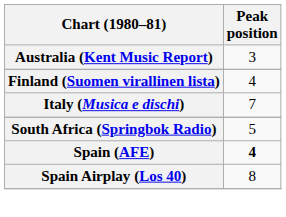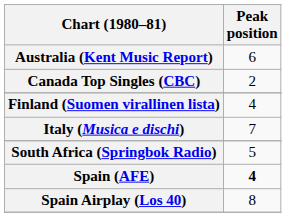 <table class="wikitable sortable plainrowheaders" style="text-align:center">
 <tr>
 <th scope="col">Chart (1980–81)</th>
 <th scope="col">Peak<br>position</th>
 </tr>
 <tr>
 <th scope="row">Australia (<a href='#'>Kent Music Report</a>)</th>
-<td>3</td>
+<td>6</td>
+</tr>
+<tr>
+<th scope="row">Canada Top Singles (<a href='#'>CBC</a>)</th>
+<td>2</td>
 </tr>
 <tr>
 </tr>
 <tr>
 <th scope="row">Finland (<a href='#'>Suomen virallinen lista</a>)</th>
 <td>4</td>
 </tr>
 <tr>
 <th scope="row">Italy  (<em><a href='#'>Musica e dischi</a></em>)</th>
 <td>7</td>
 </tr>
 <tr>
 </tr>
 <tr>
 </tr>
 <tr>
 </tr>
 <tr>
 <th scope="row">South Africa (<a href='#'>Springbok Radio</a>)</th>
 <td>5</td>
 </tr>
 <tr>
 <th scope="row">Spain (<a href='#'>AFE</a>)</th>
 <td><strong>4</strong></td>
 </tr>
 <tr>
 <th scope="row">Spain Airplay (<a href='#'>Los 40</a>)</th>
 <td>8</td>
 </tr>
 <tr>
 </tr>
 <tr>
 </tr>
 <tr>
 </tr>
 <tr>
 </tr>
 </table>
